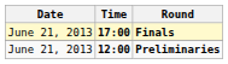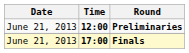 <table class="wikitable">
 <tr>
 <th>Date</th>
 <th>Time</th>
 <th>Round</th>
 </tr>
+<tr>
+<td>June 21, 2013</td>
+<td><strong>12:00</strong></td>
+<td><strong>Preliminaries</strong></td>
+</tr>
+<tr>
+</tr>
 <tr style=background:lemonchiffon>
 <td>June 21, 2013</td>
 <td><strong>17:00</strong></td>
 <td><strong>Finals</strong></td>
 </tr>
-<tr>
-</tr>
-<tr>
-<td>June 21, 2013</td>
-<td><strong>12:00</strong></td>
-<td><strong>Preliminaries</strong></td>
-</tr>
 </table>
